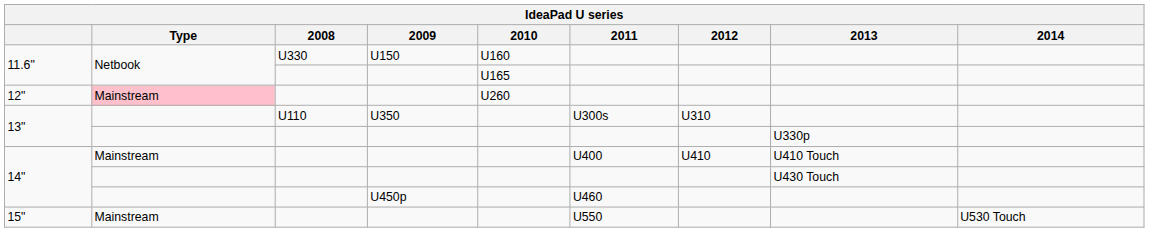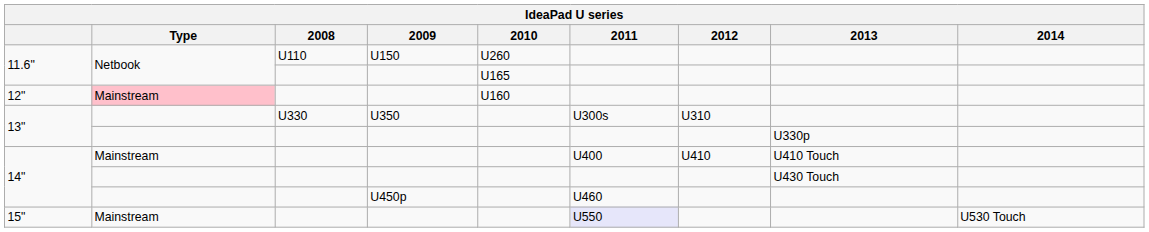 <table class="wikitable mw-collapsible mw-collapsed" style="min-width: 75%; font-size: 80%;">
 <tr>
 <th colspan="9" style="text-align:center;"><strong>IdeaPad U series</strong></th>
 </tr>
 <tr>
 <th></th>
 <th>Type</th>
 <th>2008</th>
 <th>2009</th>
 <th>2010</th>
 <th>2011</th>
 <th>2012</th>
 <th>2013</th>
 <th>2014</th>
 </tr>
 <tr>
 <td rowspan="2">11.6"</td>
 <td rowspan="2">Netbook</td>
-<td>U330</td>
+<td>U110</td>
 <td>U150</td>
-<td>U160</td>
+<td>U260</td>
 <td></td>
 <td></td>
 <td></td>
 <td></td>
 </tr>
 <tr>
 <td></td>
 <td></td>
 <td>U165</td>
 <td></td>
 <td></td>
 <td></td>
 <td></td>
 </tr>
 <tr>
 <td>12"</td>
 <td style="background: pink;">Mainstream</td>
 <td></td>
 <td></td>
-<td>U260</td>
+<td>U160</td>
 <td></td>
 <td></td>
 <td></td>
 <td></td>
 </tr>
 <tr>
 <td rowspan="2">13"</td>
 <td></td>
-<td>U110</td>
+<td>U330</td>
 <td>U350</td>
 <td></td>
 <td>U300s</td>
 <td>U310</td>
 <td></td>
 <td></td>
 </tr>
 <tr>
 <td></td>
 <td></td>
 <td></td>
 <td></td>
 <td></td>
 <td></td>
 <td>U330p</td>
 <td></td>
 </tr>
 <tr>
 <td rowspan="3">14"</td>
 <td>Mainstream</td>
 <td></td>
 <td></td>
 <td></td>
 <td>U400</td>
 <td>U410</td>
 <td>U410 Touch</td>
 <td></td>
 </tr>
 <tr>
 <td></td>
 <td></td>
 <td></td>
 <td></td>
 <td></td>
 <td></td>
 <td>U430 Touch</td>
 <td></td>
 </tr>
 <tr>
 <td></td>
 <td></td>
 <td>U450p</td>
 <td></td>
 <td>U460</td>
 <td></td>
 <td></td>
 <td></td>
 </tr>
 <tr>
 <td>15"</td>
 <td>Mainstream</td>
 <td></td>
 <td></td>
 <td></td>
-<td>U550</td>
+<td style="background: lavender;">U550</td>
 <td></td>
 <td></td>
 <td>U530 Touch</td>
 </tr>
 </table>
